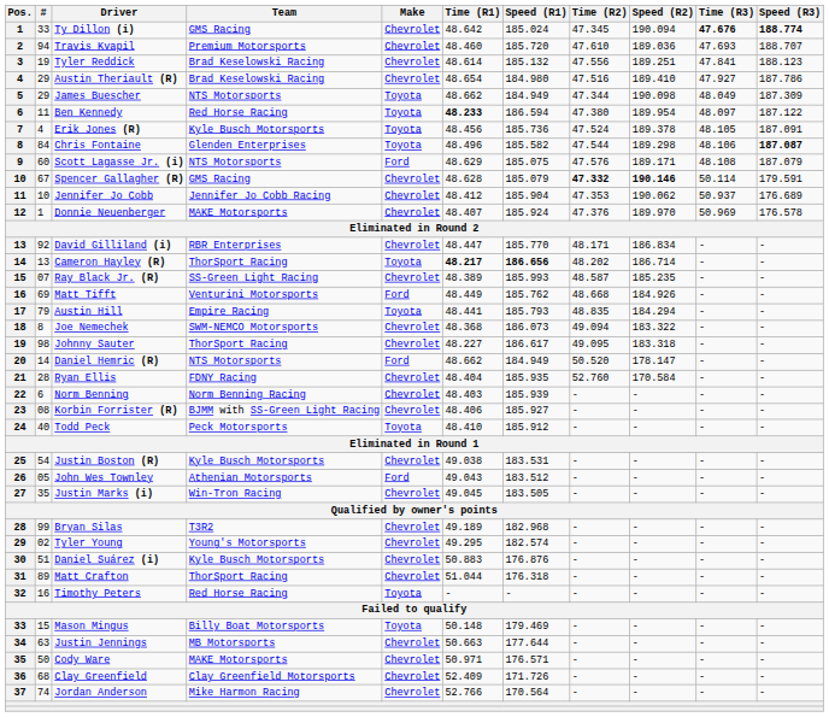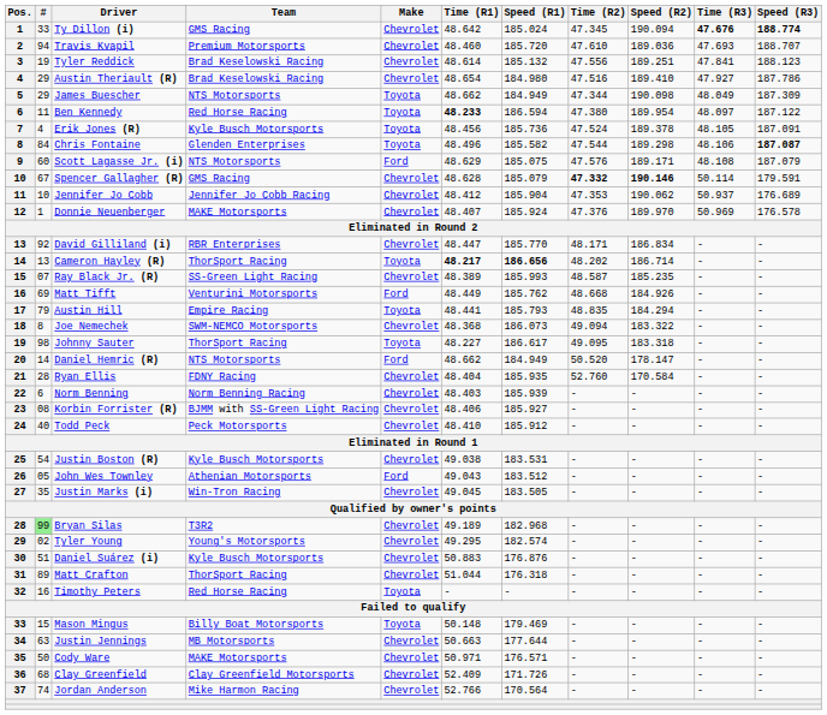 <table class="wikitable" style="font-size: 95%;">
 <tr>
 <th>Pos.</th>
 <th>#</th>
 <th>Driver</th>
 <th>Team</th>
 <th>Make</th>
 <th>Time (R1)</th>
 <th>Speed (R1)</th>
 <th>Time (R2)</th>
 <th>Speed (R2)</th>
 <th>Time (R3)</th>
 <th>Speed (R3)</th>
 </tr>
 <tr>
 <th>1</th>
 <td>33</td>
 <td><a href='#'>Ty Dillon</a> <strong>(i)</strong></td>
 <td><a href='#'>GMS Racing</a></td>
 <td><a href='#'>Chevrolet</a></td>
 <td>48.642</td>
 <td>185.024</td>
 <td>47.345</td>
 <td>190.094</td>
 <td><strong>47.676</strong></td>
 <td><strong>188.774</strong></td>
 </tr>
 <tr>
 <th>2</th>
 <td>94</td>
 <td><a href='#'>Travis Kvapil</a></td>
 <td><a href='#'>Premium Motorsports</a></td>
 <td><a href='#'>Chevrolet</a></td>
 <td>48.460</td>
 <td>185.720</td>
 <td>47.610</td>
 <td>189.036</td>
 <td>47.693</td>
 <td>188.707</td>
 </tr>
 <tr>
 <th>3</th>
 <td>19</td>
 <td><a href='#'>Tyler Reddick</a></td>
 <td><a href='#'>Brad Keselowski Racing</a></td>
 <td><a href='#'>Chevrolet</a></td>
 <td>48.614</td>
 <td>185.132</td>
 <td>47.556</td>
 <td>189.251</td>
 <td>47.841</td>
 <td>188.123</td>
 </tr>
 <tr>
 <th>4</th>
 <td>29</td>
 <td><a href='#'>Austin Theriault</a> <strong>(R)</strong></td>
 <td><a href='#'>Brad Keselowski Racing</a></td>
 <td><a href='#'>Chevrolet</a></td>
 <td>48.654</td>
 <td>184.980</td>
 <td>47.516</td>
 <td>189.410</td>
 <td>47.927</td>
 <td>187.786</td>
 </tr>
 <tr>
 <th>5</th>
 <td>29</td>
 <td><a href='#'>James Buescher</a></td>
 <td><a href='#'>NTS Motorsports</a></td>
 <td><a href='#'>Toyota</a></td>
 <td>48.662</td>
 <td>184.949</td>
 <td>47.344</td>
 <td>190.098</td>
 <td>48.049</td>
 <td>187.309</td>
 </tr>
 <tr>
 <th>6</th>
 <td>11</td>
 <td><a href='#'>Ben Kennedy</a></td>
 <td><a href='#'>Red Horse Racing</a></td>
 <td><a href='#'>Toyota</a></td>
 <td><strong>48.233</strong></td>
 <td>186.594</td>
 <td>47.380</td>
 <td>189.954</td>
 <td>48.097</td>
 <td>187.122</td>
 </tr>
 <tr>
 <th>7</th>
 <td>4</td>
 <td><a href='#'>Erik Jones</a> <strong>(R)</strong></td>
 <td><a href='#'>Kyle Busch Motorsports</a></td>
 <td><a href='#'>Toyota</a></td>
 <td>48.456</td>
 <td>185.736</td>
 <td>47.524</td>
 <td>189.378</td>
 <td>48.105</td>
 <td>187.091</td>
 </tr>
 <tr>
 <th>8</th>
 <td>84</td>
 <td><a href='#'>Chris Fontaine</a></td>
 <td><a href='#'>Glenden Enterprises</a></td>
 <td><a href='#'>Toyota</a></td>
 <td>48.496</td>
 <td>185.582</td>
 <td>47.544</td>
 <td>189.298</td>
 <td>48.106</td>
 <td><strong>187.087</strong></td>
 </tr>
 <tr>
 <th>9</th>
 <td>60</td>
 <td><a href='#'>Scott Lagasse Jr.</a> <strong>(i)</strong></td>
 <td><a href='#'>NTS Motorsports</a></td>
 <td><a href='#'>Ford</a></td>
 <td>48.629</td>
 <td>185.075</td>
 <td>47.576</td>
 <td>189.171</td>
 <td>48.108</td>
 <td>187.079</td>
 </tr>
 <tr>
 <th>10</th>
 <td>67</td>
 <td><a href='#'>Spencer Gallagher</a> <strong>(R)</strong></td>
 <td><a href='#'>GMS Racing</a></td>
 <td><a href='#'>Chevrolet</a></td>
 <td>48.628</td>
 <td>185.079</td>
 <td><strong>47.332</strong></td>
 <td><strong>190.146</strong></td>
 <td>50.114</td>
 <td>179.591</td>
 </tr>
 <tr>
 <th>11</th>
 <td>10</td>
 <td><a href='#'>Jennifer Jo Cobb</a></td>
 <td><a href='#'>Jennifer Jo Cobb Racing</a></td>
 <td><a href='#'>Chevrolet</a></td>
 <td>48.412</td>
 <td>185.904</td>
 <td>47.353</td>
 <td>190.062</td>
 <td>50.937</td>
 <td>176.689</td>
 </tr>
 <tr>
 <th>12</th>
 <td>1</td>
 <td><a href='#'>Donnie Neuenberger</a></td>
 <td><a href='#'>MAKE Motorsports</a></td>
 <td><a href='#'>Chevrolet</a></td>
 <td>48.407</td>
 <td>185.924</td>
 <td>47.376</td>
 <td>189.970</td>
 <td>50.969</td>
 <td>176.578</td>
 </tr>
 <tr>
 <th colspan="11">Eliminated in Round 2</th>
 </tr>
 <tr>
 <th>13</th>
 <td>92</td>
 <td><a href='#'>David Gilliland</a> <strong>(i)</strong></td>
 <td><a href='#'>RBR Enterprises</a></td>
 <td><a href='#'>Chevrolet</a></td>
 <td>48.447</td>
 <td>185.770</td>
 <td>48.171</td>
 <td>186.834</td>
 <td>-</td>
 <td>-</td>
 </tr>
 <tr>
 <th>14</th>
 <td>13</td>
 <td><a href='#'>Cameron Hayley</a> <strong>(R)</strong></td>
 <td><a href='#'>ThorSport Racing</a></td>
 <td><a href='#'>Toyota</a></td>
 <td><strong>48.217</strong></td>
 <td><strong>186.656</strong></td>
 <td>48.202</td>
 <td>186.714</td>
 <td>-</td>
 <td>-</td>
 </tr>
 <tr>
 <th>15</th>
 <td>07</td>
 <td><a href='#'>Ray Black Jr.</a> <strong>(R)</strong></td>
 <td><a href='#'>SS-Green Light Racing</a></td>
 <td><a href='#'>Chevrolet</a></td>
 <td>48.389</td>
 <td>185.993</td>
 <td>48.587</td>
 <td>185.235</td>
 <td>-</td>
 <td>-</td>
 </tr>
 <tr>
 <th>16</th>
 <td>69</td>
 <td><a href='#'>Matt Tifft</a></td>
 <td><a href='#'>Venturini Motorsports</a></td>
 <td><a href='#'>Ford</a></td>
 <td>48.449</td>
 <td>185.762</td>
 <td>48.668</td>
 <td>184.926</td>
 <td>-</td>
 <td>-</td>
 </tr>
 <tr>
 <th>17</th>
 <td>79</td>
 <td><a href='#'>Austin Hill</a></td>
 <td><a href='#'>Empire Racing</a></td>
 <td><a href='#'>Toyota</a></td>
 <td>48.441</td>
 <td>185.793</td>
 <td>48.835</td>
 <td>184.294</td>
 <td>-</td>
 <td>-</td>
 </tr>
 <tr>
 <th>18</th>
 <td>8</td>
 <td><a href='#'>Joe Nemechek</a></td>
 <td><a href='#'>SWM-NEMCO Motorsports</a></td>
 <td><a href='#'>Chevrolet</a></td>
 <td>48.368</td>
 <td>186.073</td>
 <td>49.094</td>
 <td>183.322</td>
 <td>-</td>
 <td>-</td>
 </tr>
 <tr>
 <th>19</th>
 <td>98</td>
 <td><a href='#'>Johnny Sauter</a></td>
 <td><a href='#'>ThorSport Racing</a></td>
-<td><a href='#'>Chevrolet</a></td>
+<td><a href='#'>Toyota</a></td>
 <td>48.227</td>
 <td>186.617</td>
 <td>49.095</td>
 <td>183.318</td>
 <td>-</td>
 <td>-</td>
 </tr>
 <tr>
 <th>20</th>
 <td>14</td>
 <td><a href='#'>Daniel Hemric</a> <strong>(R)</strong></td>
 <td><a href='#'>NTS Motorsports</a></td>
 <td><a href='#'>Ford</a></td>
 <td>48.662</td>
 <td>184.949</td>
 <td>50.520</td>
 <td>178.147</td>
 <td>-</td>
 <td>-</td>
 </tr>
 <tr>
 <th>21</th>
 <td>28</td>
 <td><a href='#'>Ryan Ellis</a></td>
 <td><a href='#'>FDNY Racing</a></td>
 <td><a href='#'>Chevrolet</a></td>
 <td>48.404</td>
 <td>185.935</td>
 <td>52.760</td>
 <td>170.584</td>
 <td>-</td>
 <td>-</td>
 </tr>
 <tr>
 <th>22</th>
 <td>6</td>
 <td><a href='#'>Norm Benning</a></td>
 <td><a href='#'>Norm Benning Racing</a></td>
 <td><a href='#'>Chevrolet</a></td>
 <td>48.403</td>
 <td>185.939</td>
 <td>-</td>
 <td>-</td>
 <td>-</td>
 <td>-</td>
 </tr>
 <tr>
 <th>23</th>
 <td>08</td>
 <td><a href='#'>Korbin Forrister</a> <strong>(R)</strong></td>
 <td><a href='#'>BJMM</a> with <a href='#'>SS-Green Light Racing</a></td>
 <td><a href='#'>Chevrolet</a></td>
 <td>48.406</td>
 <td>185.927</td>
 <td>-</td>
 <td>-</td>
 <td>-</td>
 <td>-</td>
 </tr>
 <tr>
 <th>24</th>
 <td>40</td>
 <td><a href='#'>Todd Peck</a></td>
 <td><a href='#'>Peck Motorsports</a></td>
-<td><a href='#'>Toyota</a></td>
+<td><a href='#'>Chevrolet</a></td>
 <td>48.410</td>
 <td>185.912</td>
 <td>-</td>
 <td>-</td>
 <td>-</td>
 <td>-</td>
 </tr>
 <tr>
 <th colspan="11">Eliminated in Round 1</th>
 </tr>
 <tr>
 <th>25</th>
 <td>54</td>
 <td><a href='#'>Justin Boston</a> <strong>(R)</strong></td>
 <td><a href='#'>Kyle Busch Motorsports</a></td>
 <td><a href='#'>Chevrolet</a></td>
 <td>49.038</td>
 <td>183.531</td>
 <td>-</td>
 <td>-</td>
 <td>-</td>
 <td>-</td>
 </tr>
 <tr>
 <th>26</th>
 <td>05</td>
 <td><a href='#'>John Wes Townley</a></td>
 <td><a href='#'>Athenian Motorsports</a></td>
 <td><a href='#'>Ford</a></td>
 <td>49.043</td>
 <td>183.512</td>
 <td>-</td>
 <td>-</td>
 <td>-</td>
 <td>-</td>
 </tr>
 <tr>
 <th>27</th>
 <td>35</td>
 <td><a href='#'>Justin Marks</a> <strong>(i)</strong></td>
 <td><a href='#'>Win-Tron Racing</a></td>
 <td><a href='#'>Chevrolet</a></td>
 <td>49.045</td>
 <td>183.505</td>
 <td>-</td>
 <td>-</td>
 <td>-</td>
 <td>-</td>
 </tr>
 <tr>
 <th colspan="11">Qualified by owner's points</th>
 </tr>
 <tr>
 <th>28</th>
-<td>99</td>
+<td style="background: lightgreen;">99</td>
 <td><a href='#'>Bryan Silas</a></td>
 <td><a href='#'>T3R2</a></td>
 <td><a href='#'>Chevrolet</a></td>
 <td>49.189</td>
 <td>182.968</td>
 <td>-</td>
 <td>-</td>
 <td>-</td>
 <td>-</td>
 </tr>
 <tr>
 <th>29</th>
 <td>02</td>
 <td><a href='#'>Tyler Young</a></td>
 <td><a href='#'>Young's Motorsports</a></td>
 <td><a href='#'>Chevrolet</a></td>
 <td>49.295</td>
 <td>182.574</td>
 <td>-</td>
 <td>-</td>
 <td>-</td>
 <td>-</td>
 </tr>
 <tr>
 <th>30</th>
 <td>51</td>
 <td><a href='#'>Daniel Suárez</a> <strong>(i)</strong></td>
 <td><a href='#'>Kyle Busch Motorsports</a></td>
 <td><a href='#'>Chevrolet</a></td>
 <td>50.883</td>
 <td>176.876</td>
 <td>-</td>
 <td>-</td>
 <td>-</td>
 <td>-</td>
 </tr>
 <tr>
 <th>31</th>
 <td>89</td>
 <td><a href='#'>Matt Crafton</a></td>
 <td><a href='#'>ThorSport Racing</a></td>
 <td><a href='#'>Chevrolet</a></td>
 <td>51.044</td>
 <td>176.318</td>
 <td>-</td>
 <td>-</td>
 <td>-</td>
 <td>-</td>
 </tr>
 <tr>
 <th>32</th>
 <td>16</td>
 <td><a href='#'>Timothy Peters</a></td>
 <td><a href='#'>Red Horse Racing</a></td>
 <td><a href='#'>Toyota</a></td>
 <td>-</td>
 <td>-</td>
 <td>-</td>
 <td>-</td>
 <td>-</td>
 <td>-</td>
 </tr>
 <tr>
 <th colspan="11">Failed to qualify</th>
 </tr>
 <tr>
 <th>33</th>
 <td>15</td>
 <td><a href='#'>Mason Mingus</a></td>
 <td><a href='#'>Billy Boat Motorsports</a></td>
 <td><a href='#'>Toyota</a></td>
 <td>50.148</td>
 <td>179.469</td>
 <td>-</td>
 <td>-</td>
 <td>-</td>
 <td>-</td>
 </tr>
 <tr>
 <th>34</th>
 <td>63</td>
 <td><a href='#'>Justin Jennings</a></td>
 <td><a href='#'>MB Motorsports</a></td>
 <td><a href='#'>Chevrolet</a></td>
 <td>50.663</td>
 <td>177.644</td>
 <td>-</td>
 <td>-</td>
 <td>-</td>
 <td>-</td>
 </tr>
 <tr>
 <th>35</th>
 <td>50</td>
 <td><a href='#'>Cody Ware</a></td>
 <td><a href='#'>MAKE Motorsports</a></td>
 <td><a href='#'>Chevrolet</a></td>
 <td>50.971</td>
 <td>176.571</td>
 <td>-</td>
 <td>-</td>
 <td>-</td>
 <td>-</td>
 </tr>
 <tr>
 <th>36</th>
 <td>68</td>
 <td><a href='#'>Clay Greenfield</a></td>
 <td><a href='#'>Clay Greenfield Motorsports</a></td>
 <td><a href='#'>Chevrolet</a></td>
 <td>52.409</td>
 <td>171.726</td>
 <td>-</td>
 <td>-</td>
 <td>-</td>
 <td>-</td>
 </tr>
 <tr>
 <th>37</th>
 <td>74</td>
 <td><a href='#'>Jordan Anderson</a></td>
 <td><a href='#'>Mike Harmon Racing</a></td>
 <td><a href='#'>Chevrolet</a></td>
 <td>52.766</td>
 <td>170.564</td>
 <td>-</td>
 <td>-</td>
 <td>-</td>
 <td>-</td>
 </tr>
 <tr>
 <th colspan="11"></th>
 </tr>
 <tr>
 <th colspan="11"></th>
 </tr>
 </table>
